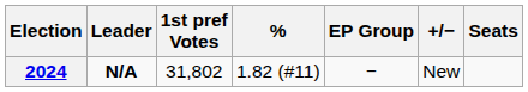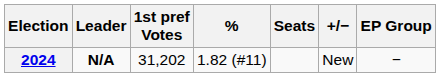 <table class="wikitable" style="font-size:97%; text-align:center;">
 <tr>
 <th>Election</th>
 <th>Leader</th>
 <th>1st pref<br>Votes</th>
 <th>%</th>
+<th>Seats</th>
+<th>+/−</th>
 <th>EP Group</th>
-<th>+/−</th>
-<th>Seats</th>
 </tr>
 <tr>
 <th><a href='#'>2024</a></th>
 <td><strong>N/A</strong></td>
-<td>31,802</td>
+<td>31,202</td>
 <td>1.82 (#11)</td>
+<td></td>
+<td>New</td>
 <td>−</td>
-<td>New</td>
-<td></td>
 </tr>
 </table>
